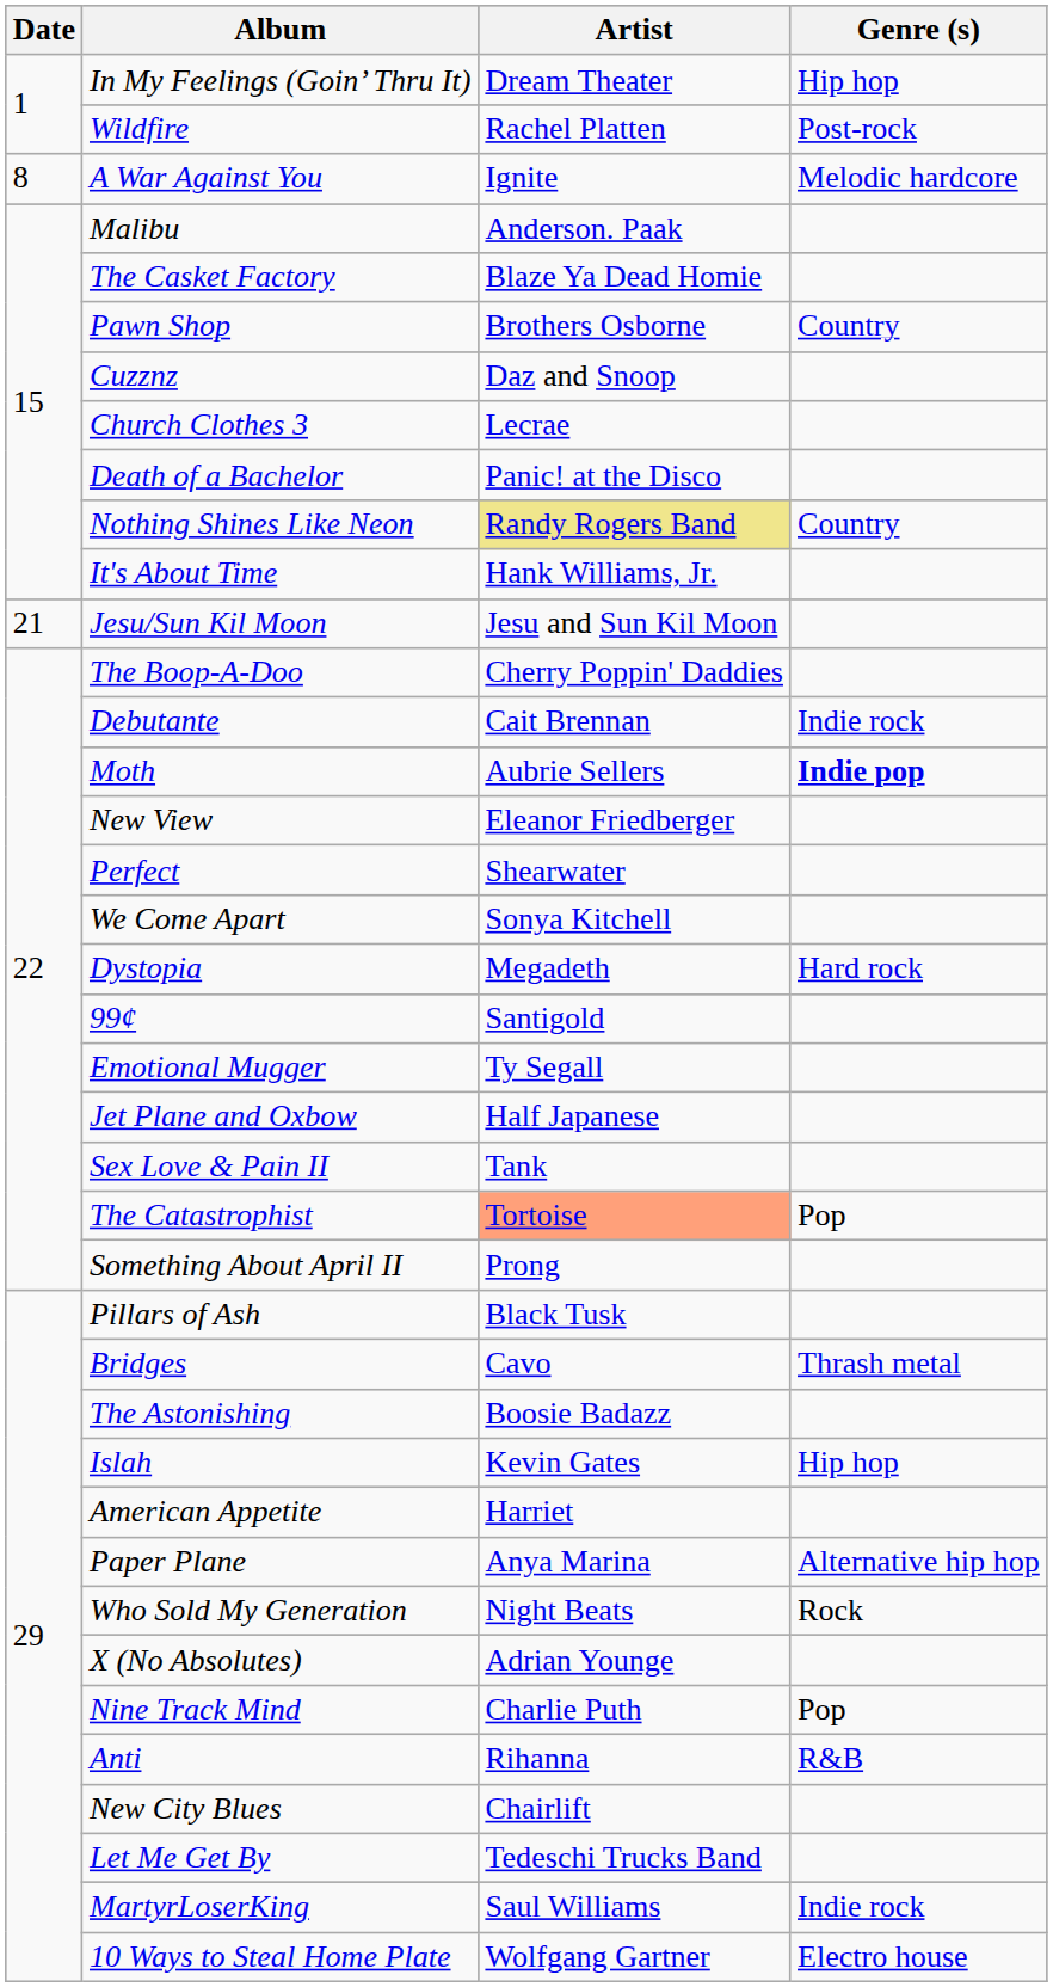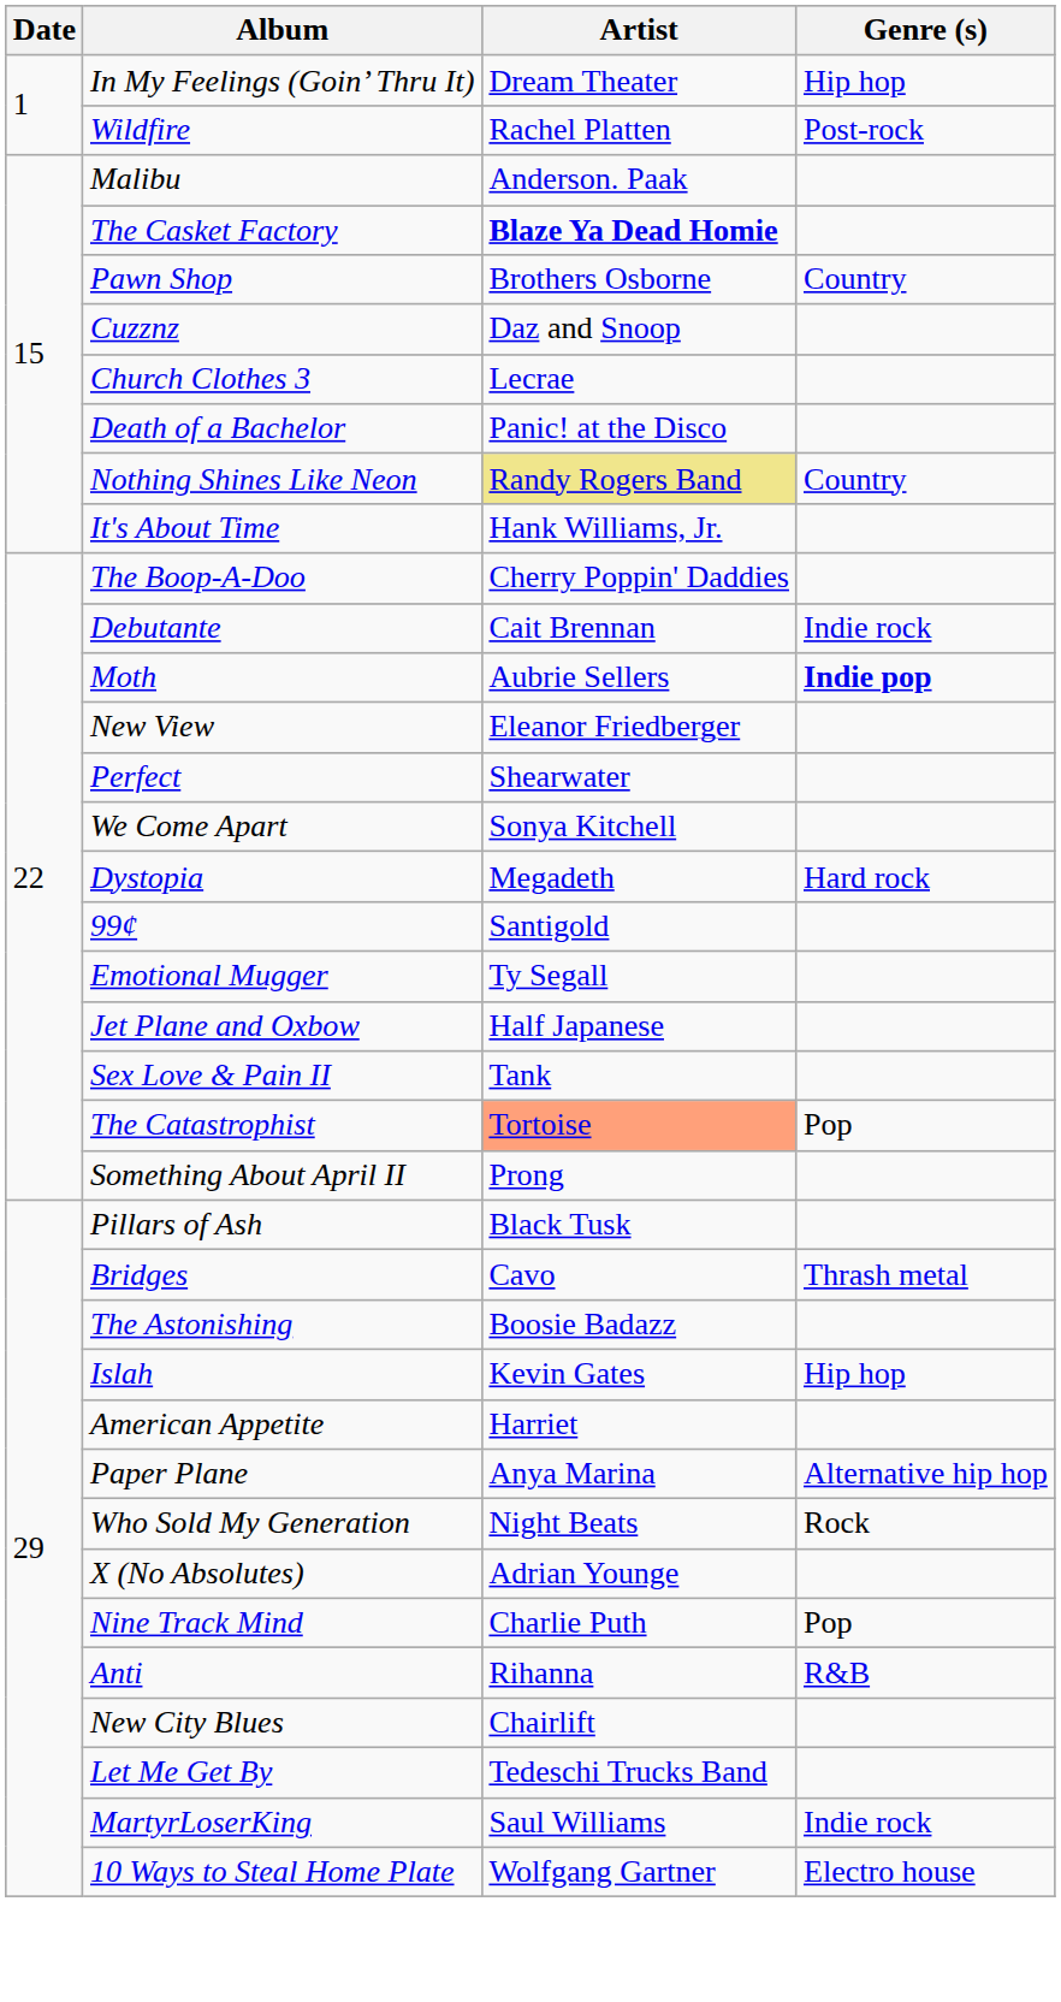 <table class="wikitable">
 <tr>
 <th>Date</th>
 <th>Album</th>
 <th>Artist</th>
 <th>Genre (s)</th>
 </tr>
 <tr>
 <td rowspan="2">1</td>
 <td><em>In My Feelings (Goin’ Thru It)</em></td>
 <td><a href='#'>Dream Theater</a></td>
 <td><a href='#'>Hip hop</a></td>
 </tr>
 <tr>
 <td><em><a href='#'>Wildfire</a></em></td>
 <td><a href='#'>Rachel Platten</a></td>
 <td><a href='#'>Post-rock</a></td>
 </tr>
 <tr>
-<td>8</td>
-<td><em><a href='#'>A War Against You</a></em></td>
-<td><a href='#'>Ignite</a></td>
-<td><a href='#'>Melodic hardcore</a></td>
-</tr>
-<tr>
 <td rowspan="8">15</td>
 <td><em>Malibu</em></td>
 <td><a href='#'>Anderson. Paak</a></td>
 <td></td>
 </tr>
 <tr>
 <td><em><a href='#'>The Casket Factory</a></em></td>
-<td><a href='#'>Blaze Ya Dead Homie</a></td>
+<td><strong><a href='#'>Blaze Ya Dead Homie</a></strong></td>
 <td></td>
 </tr>
 <tr>
 <td><em><a href='#'>Pawn Shop</a></em></td>
 <td><a href='#'>Brothers Osborne</a></td>
 <td><a href='#'>Country</a></td>
 </tr>
 <tr>
 <td><em><a href='#'>Cuzznz</a></em></td>
 <td><a href='#'>Daz</a> and <a href='#'>Snoop</a></td>
 <td></td>
 </tr>
 <tr>
 <td><em><a href='#'>Church Clothes 3</a></em></td>
 <td><a href='#'>Lecrae</a></td>
 <td></td>
 </tr>
 <tr>
 <td><em><a href='#'>Death of a Bachelor</a></em></td>
 <td><a href='#'>Panic! at the Disco</a></td>
 <td></td>
 </tr>
 <tr>
 <td><em><a href='#'>Nothing Shines Like Neon</a></em></td>
 <td style="background: khaki;"><a href='#'>Randy Rogers Band</a></td>
 <td><a href='#'>Country</a></td>
 </tr>
 <tr>
 <td><em><a href='#'>It's About Time</a></em></td>
 <td><a href='#'>Hank Williams, Jr.</a></td>
-<td></td>
-</tr>
-<tr>
-<td>21</td>
-<td><em><a href='#'>Jesu/Sun Kil Moon</a></em></td>
-<td><a href='#'>Jesu</a> and <a href='#'>Sun Kil Moon</a></td>
 <td></td>
 </tr>
 <tr>
 <td rowspan="13">22</td>
 <td><em><a href='#'>The Boop-A-Doo</a></em></td>
 <td><a href='#'>Cherry Poppin' Daddies</a></td>
 <td></td>
 </tr>
 <tr>
 <td><em><a href='#'>Debutante</a></em></td>
 <td><a href='#'>Cait Brennan</a></td>
 <td><a href='#'>Indie rock</a></td>
 </tr>
 <tr>
 <td><em><a href='#'>Moth</a></em></td>
 <td><a href='#'>Aubrie Sellers</a></td>
 <td><strong><a href='#'>Indie pop</a></strong></td>
 </tr>
 <tr>
 <td><em>New View</em></td>
 <td><a href='#'>Eleanor Friedberger</a></td>
 <td></td>
 </tr>
 <tr>
 <td><em><a href='#'>Perfect</a></em></td>
 <td><a href='#'>Shearwater</a></td>
 <td></td>
 </tr>
 <tr>
 <td><em>We Come Apart</em></td>
 <td><a href='#'>Sonya Kitchell</a></td>
 <td></td>
 </tr>
 <tr>
 <td><em><a href='#'>Dystopia</a></em></td>
 <td><a href='#'>Megadeth</a></td>
 <td><a href='#'>Hard rock</a></td>
 </tr>
 <tr>
 <td><em><a href='#'>99¢</a></em></td>
 <td><a href='#'>Santigold</a></td>
 <td></td>
 </tr>
 <tr>
 <td><em><a href='#'>Emotional Mugger</a></em></td>
 <td><a href='#'>Ty Segall</a></td>
 <td></td>
 </tr>
 <tr>
 <td><em><a href='#'>Jet Plane and Oxbow</a></em></td>
 <td><a href='#'>Half Japanese</a></td>
 <td></td>
 </tr>
 <tr>
 <td><em><a href='#'>Sex Love & Pain II</a></em></td>
 <td><a href='#'>Tank</a></td>
 <td></td>
 </tr>
 <tr>
 <td><em><a href='#'>The Catastrophist</a></em></td>
 <td style="background: lightsalmon;"><a href='#'>Tortoise</a></td>
 <td>Pop</td>
 </tr>
 <tr>
 <td><em>Something About April II</em></td>
 <td><a href='#'>Prong</a></td>
 <td></td>
 </tr>
 <tr>
 <td rowspan="14">29</td>
 <td><em>Pillars of Ash</em></td>
 <td><a href='#'>Black Tusk</a></td>
 <td></td>
 </tr>
 <tr>
 <td><em><a href='#'>Bridges</a></em></td>
 <td><a href='#'>Cavo</a></td>
 <td><a href='#'>Thrash metal</a></td>
 </tr>
 <tr>
 <td><em><a href='#'>The Astonishing</a></em></td>
 <td><a href='#'>Boosie Badazz</a></td>
 <td></td>
 </tr>
 <tr>
 <td><em><a href='#'>Islah</a></em></td>
 <td><a href='#'>Kevin Gates</a></td>
 <td><a href='#'>Hip hop</a></td>
 </tr>
 <tr>
 <td><em>American Appetite</em></td>
 <td><a href='#'>Harriet</a></td>
 <td></td>
 </tr>
 <tr>
 <td><em>Paper Plane</em></td>
 <td><a href='#'>Anya Marina</a></td>
 <td><a href='#'>Alternative hip hop</a></td>
 </tr>
 <tr>
 <td><em>Who Sold My Generation</em></td>
 <td><a href='#'>Night Beats</a></td>
 <td>Rock</td>
 </tr>
 <tr>
 <td><em>X (No Absolutes)</em></td>
 <td><a href='#'>Adrian Younge</a></td>
 <td></td>
 </tr>
 <tr>
 <td><em><a href='#'>Nine Track Mind</a></em></td>
 <td><a href='#'>Charlie Puth</a></td>
 <td>Pop</td>
 </tr>
 <tr>
 <td><em><a href='#'>Anti</a></em></td>
 <td><a href='#'>Rihanna</a></td>
 <td><a href='#'>R&B</a></td>
 </tr>
 <tr>
 <td><em>New City Blues</em></td>
 <td><a href='#'>Chairlift</a></td>
 <td></td>
 </tr>
 <tr>
 <td><em><a href='#'>Let Me Get By</a></em></td>
 <td><a href='#'>Tedeschi Trucks Band</a></td>
 <td></td>
 </tr>
 <tr>
 <td><em><a href='#'>MartyrLoserKing</a></em></td>
 <td><a href='#'>Saul Williams</a></td>
 <td><a href='#'>Indie rock</a></td>
 </tr>
 <tr>
 <td><em><a href='#'>10 Ways to Steal Home Plate</a></em></td>
 <td><a href='#'>Wolfgang Gartner</a></td>
 <td><a href='#'>Electro house</a></td>
 </tr>
 </table>
